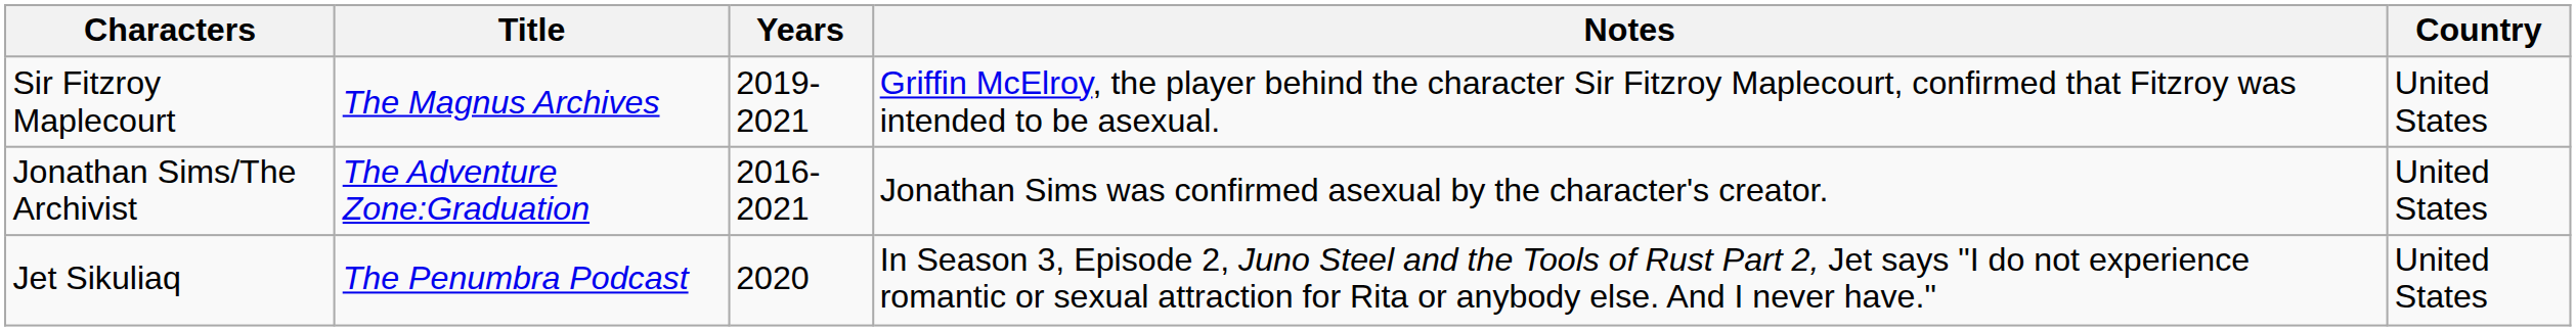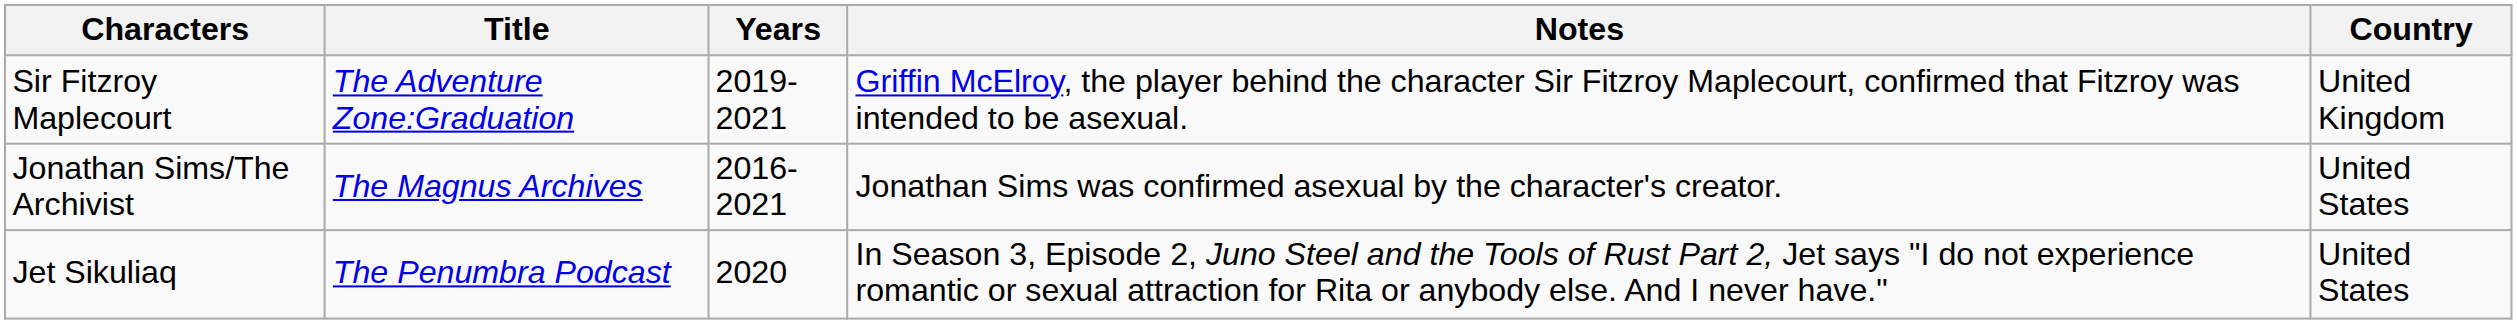 <table class="wikitable">
 <tr>
 <th>Characters</th>
 <th>Title</th>
 <th>Years</th>
 <th>Notes</th>
 <th>Country</th>
 </tr>
 <tr>
 <td>Sir Fitzroy Maplecourt</td>
-<td><em><a href='#'>The Magnus Archives</a></em></td>
+<td><a href='#'><em>The Adventure Zone:Graduation</em></a></td>
 <td>2019-2021</td>
 <td><a href='#'>Griffin McElroy</a>, the player behind the character Sir Fitzroy Maplecourt, confirmed that Fitzroy was intended to be asexual.</td>
-<td>United States</td>
+<td>United Kingdom</td>
 </tr>
 <tr>
 <td>Jonathan Sims/The Archivist</td>
-<td><a href='#'><em>The Adventure Zone:Graduation</em></a></td>
+<td><em><a href='#'>The Magnus Archives</a></em></td>
 <td>2016-2021</td>
 <td>Jonathan Sims was confirmed asexual by the character's creator.</td>
 <td>United States</td>
 </tr>
 <tr>
 <td>Jet Sikuliaq</td>
 <td><em><a href='#'>The Penumbra Podcast</a></em></td>
 <td>2020</td>
 <td>In Season 3, Episode 2, <em>Juno Steel and the Tools of Rust Part 2,</em> Jet says "I do not experience romantic or sexual attraction for Rita or anybody else. And I never have."</td>
 <td>United States</td>
 </tr>
 </table>
